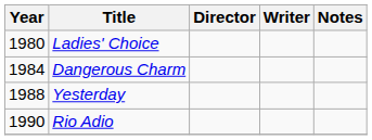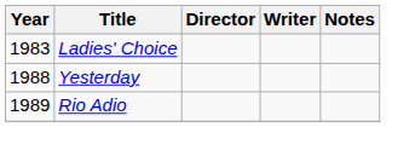 <table class="wikitable">
 <tr>
 <th>Year</th>
 <th>Title</th>
 <th>Director</th>
 <th>Writer</th>
 <th>Notes</th>
 </tr>
 <tr>
-<td>1980</td>
+<td>1983</td>
 <td><em><a href='#'>Ladies' Choice</a></em></td>
-<td></td>
-<td></td>
-<td></td>
-</tr>
-<tr>
-<td>1984</td>
-<td><em><a href='#'>Dangerous Charm</a></em></td>
 <td></td>
 <td></td>
 <td></td>
 </tr>
 <tr>
 <td>1988</td>
 <td><em><a href='#'>Yesterday</a></em></td>
 <td></td>
 <td></td>
 <td></td>
 </tr>
 <tr>
-<td>1990</td>
+<td>1989</td>
 <td><em><a href='#'>Rio Adio</a></em></td>
 <td></td>
 <td></td>
 <td></td>
 </tr>
 <tr>
 </tr>
 </table>
